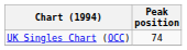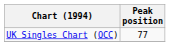 <table class="wikitable sortable">
 <tr>
 <th align="left">Chart (1994)</th>
 <th align="left">Peak<br>position</th>
 </tr>
 <tr>
 <td align="left"><a href='#'>UK Singles Chart</a> (<a href='#'>OCC</a>)</td>
-<td align="center">74</td>
+<td align="center">77</td>
 </tr>
 <tr>
 </tr>
 </table>
